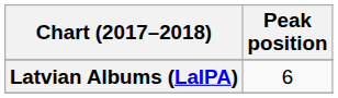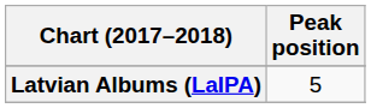 <table class="wikitable sortable plainrowheaders" style="text-align:center">
 <tr>
 <th scope="col">Chart (2017–2018)</th>
 <th scope="col">Peak<br> position</th>
 </tr>
 <tr>
 </tr>
 <tr>
 </tr>
 <tr>
 </tr>
 <tr>
 </tr>
 <tr>
 </tr>
 <tr>
 </tr>
 <tr>
 </tr>
 <tr>
 </tr>
 <tr>
 <th scope="row">Latvian Albums (<a href='#'>LaIPA</a>)</th>
-<td>6</td>
+<td>5</td>
 </tr>
 <tr>
 </tr>
 <tr>
 </tr>
 <tr>
 </tr>
 <tr>
 </tr>
 <tr>
 </tr>
 </table>
